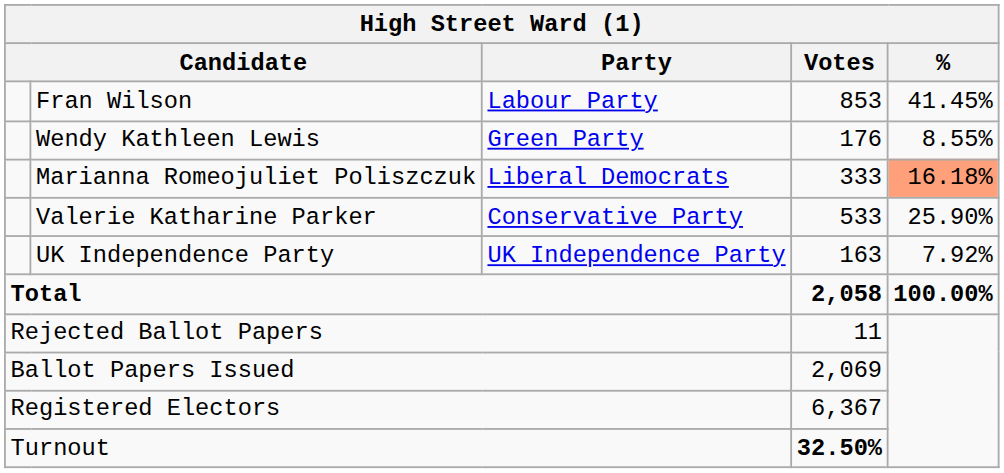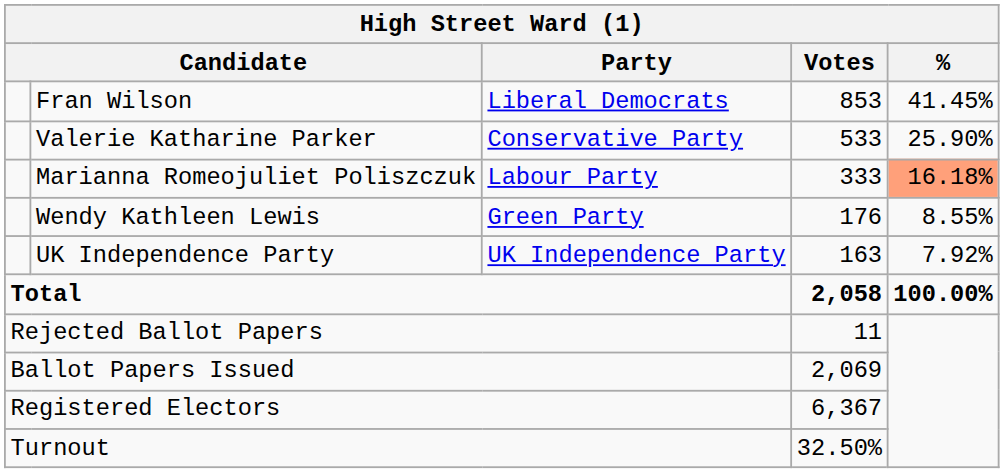 <table class="wikitable" border="1" style="text-align:right; font-size:100%">
 <tr>
 <th align=center colspan=5>High Street Ward (1)</th>
 </tr>
 <tr>
 <th align=left colspan=2>Candidate</th>
 <th align=left>Party</th>
 <th align=center>Votes</th>
 <th align=center>%</th>
 </tr>
 <tr>
 <td bgcolor=> </td>
 <td align=left>Fran Wilson</td>
-<td align=left><a href='#'>Labour Party</a></td>
+<td align=left><a href='#'>Liberal Democrats</a></td>
 <td>853</td>
 <td>41.45%</td>
+</tr>
+<tr>
+<td bgcolor=> </td>
+<td align=left>Valerie Katharine Parker</td>
+<td align=left><a href='#'>Conservative Party</a></td>
+<td>533</td>
+<td>25.90%</td>
+</tr>
+<tr>
+<td bgcolor=> </td>
+<td align=left>Marianna Romeojuliet Poliszczuk</td>
+<td align=left><a href='#'>Labour Party</a></td>
+<td>333</td>
+<td style="background: lightsalmon;">16.18%</td>
 </tr>
 <tr>
 <td bgcolor=> </td>
 <td align=left>Wendy Kathleen Lewis</td>
 <td align=left><a href='#'>Green Party</a></td>
 <td>176</td>
 <td>8.55%</td>
-</tr>
-<tr>
-<td bgcolor=> </td>
-<td align=left>Marianna Romeojuliet Poliszczuk</td>
-<td align=left><a href='#'>Liberal Democrats</a></td>
-<td>333</td>
-<td style="background: lightsalmon;">16.18%</td>
-</tr>
-<tr>
-<td bgcolor=> </td>
-<td align=left>Valerie Katharine Parker</td>
-<td align=left><a href='#'>Conservative Party</a></td>
-<td>533</td>
-<td>25.90%</td>
 </tr>
 <tr>
 <td bgcolor=> </td>
 <td align=left>UK Independence Party</td>
 <td align=left><a href='#'>UK Independence Party</a></td>
 <td>163</td>
 <td>7.92%</td>
 </tr>
 <tr>
 <td align=left colspan=3><strong>Total</strong></td>
 <td><strong>2,058</strong></td>
 <td><strong>100.00%</strong></td>
 </tr>
 <tr>
 <td align=left colspan=3>Rejected Ballot Papers</td>
 <td>11</td>
 <td rowspan=4></td>
 </tr>
 <tr>
 <td align=left colspan=3>Ballot Papers Issued</td>
 <td>2,069</td>
 </tr>
 <tr>
 <td align=left colspan=3>Registered Electors</td>
 <td>6,367</td>
 </tr>
 <tr>
 <td align=left colspan=3>Turnout</td>
-<td><strong>32.50%</strong></td>
+<td>32.50%</td>
 </tr>
 </table>
